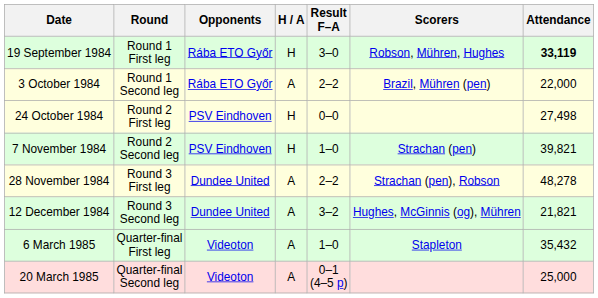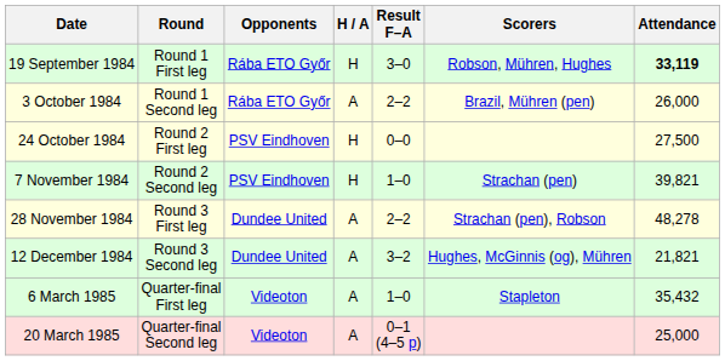 <table class="wikitable" style="text-align:center">
 <tr>
 <th>Date</th>
 <th>Round</th>
 <th>Opponents</th>
 <th>H / A</th>
 <th>Result<br>F–A</th>
 <th>Scorers</th>
 <th>Attendance</th>
 </tr>
 <tr bgcolor="#ddffdd">
 <td>19 September 1984</td>
 <td>Round 1<br>First leg</td>
 <td><a href='#'>Rába ETO Győr</a></td>
 <td>H</td>
 <td>3–0</td>
 <td><a href='#'>Robson</a>, <a href='#'>Mühren</a>, <a href='#'>Hughes</a></td>
 <td><strong>33,119</strong></td>
 </tr>
 <tr bgcolor="#ffffdd">
 <td>3 October 1984</td>
 <td>Round 1<br>Second leg</td>
 <td><a href='#'>Rába ETO Győr</a></td>
 <td>A</td>
 <td>2–2</td>
 <td><a href='#'>Brazil</a>, <a href='#'>Mühren</a> (<a href='#'>pen</a>)</td>
-<td>22,000</td>
+<td>26,000</td>
 </tr>
 <tr bgcolor="#ffffdd">
 <td>24 October 1984</td>
 <td>Round 2<br>First leg</td>
 <td><a href='#'>PSV Eindhoven</a></td>
 <td>H</td>
 <td>0–0</td>
 <td></td>
-<td>27,498</td>
+<td>27,500</td>
 </tr>
 <tr bgcolor="#ddffdd">
 <td>7 November 1984</td>
 <td>Round 2<br>Second leg</td>
 <td><a href='#'>PSV Eindhoven</a></td>
 <td>H</td>
 <td>1–0</td>
 <td><a href='#'>Strachan</a> (<a href='#'>pen</a>)</td>
 <td>39,821</td>
 </tr>
 <tr bgcolor="#ffffdd">
 <td>28 November 1984</td>
 <td>Round 3<br>First leg</td>
 <td><a href='#'>Dundee United</a></td>
 <td>A</td>
 <td>2–2</td>
 <td><a href='#'>Strachan</a> (<a href='#'>pen</a>), <a href='#'>Robson</a></td>
 <td>48,278</td>
 </tr>
 <tr bgcolor="#ddffdd">
 <td>12 December 1984</td>
 <td>Round 3<br>Second leg</td>
 <td><a href='#'>Dundee United</a></td>
 <td>A</td>
 <td>3–2</td>
 <td><a href='#'>Hughes</a>, <a href='#'>McGinnis</a> (<a href='#'>og</a>), <a href='#'>Mühren</a></td>
 <td>21,821</td>
 </tr>
 <tr bgcolor="#ddffdd">
 <td>6 March 1985</td>
 <td>Quarter-final<br>First leg</td>
 <td><a href='#'>Videoton</a></td>
 <td>A</td>
 <td>1–0</td>
 <td><a href='#'>Stapleton</a></td>
 <td>35,432</td>
 </tr>
 <tr bgcolor="#ffdddd">
 <td>20 March 1985</td>
 <td>Quarter-final<br>Second leg</td>
 <td><a href='#'>Videoton</a></td>
 <td>A</td>
 <td>0–1<br>(4–5 <a href='#'>p</a>)</td>
 <td></td>
 <td>25,000</td>
 </tr>
 </table>
